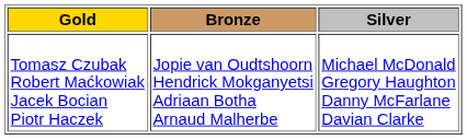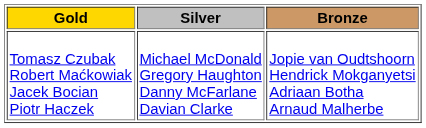 <table border="1" Cellpadding="2">
 <tr>
 <td style="text-align:center;background-color:gold;"><strong>Gold</strong></td>
+<td style="text-align:center;background-color:silver;"><strong>Silver</strong></td>
 <td style="text-align:center;background-color:#CC9966;"><strong>Bronze</strong></td>
-<td style="text-align:center;background-color:silver;"><strong>Silver</strong></td>
 </tr>
 <tr>
 <td><br><a href='#'>Tomasz Czubak</a><br><a href='#'>Robert Maćkowiak</a><br><a href='#'>Jacek Bocian</a><br><a href='#'>Piotr Haczek</a></td>
+<td><br><a href='#'>Michael McDonald</a><br><a href='#'>Gregory Haughton</a><br><a href='#'>Danny McFarlane</a><br><a href='#'>Davian Clarke</a></td>
 <td><br><a href='#'>Jopie van Oudtshoorn</a><br><a href='#'>Hendrick Mokganyetsi</a><br><a href='#'>Adriaan Botha</a><br><a href='#'>Arnaud Malherbe</a><br></td>
-<td><br><a href='#'>Michael McDonald</a><br><a href='#'>Gregory Haughton</a><br><a href='#'>Danny McFarlane</a><br><a href='#'>Davian Clarke</a></td>
 </tr>
 </table>
